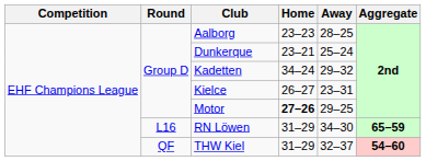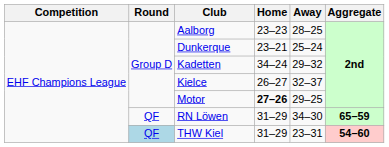 <table class="wikitable">
 <tr>
 <th>Competition</th>
 <th>Round</th>
 <th width="110">Club</th>
 <th>Home</th>
 <th>Away</th>
 <th>Aggregate</th>
 </tr>
 <tr>
 <td rowspan="7"><a href='#'>EHF Champions League</a></td>
 <td rowspan="5"><a href='#'>Group D</a></td>
 <td> <a href='#'>Aalborg</a></td>
 <td style="text-align:center;">23–23</td>
 <td style="text-align:center;">28–25</td>
 <td rowspan="5" style="text-align:center;" bgcolor="#ccffcc"><strong>2nd</strong></td>
 </tr>
 <tr>
 <td> <a href='#'>Dunkerque</a></td>
 <td style="text-align:center;">23–21</td>
 <td style="text-align:center;">25–24</td>
 </tr>
 <tr>
 <td> <a href='#'>Kadetten</a></td>
 <td style="text-align:center;">34–24</td>
 <td style="text-align:center;">29–32</td>
 </tr>
 <tr>
 <td> <a href='#'>Kielce</a></td>
 <td style="text-align:center;">26–27</td>
-<td style="text-align:center;">23–31</td>
+<td style="text-align:center;">32–37</td>
 </tr>
 <tr>
 <td> <a href='#'>Motor</a></td>
 <td style="text-align:center;"><strong>27–26</strong></td>
 <td style="text-align:center;">29–25</td>
 </tr>
 <tr>
-<td style="text-align:center;"><a href='#'>L16</a></td>
+<td style="text-align:center;"><a href='#'>QF</a></td>
 <td> <a href='#'>RN Löwen</a></td>
 <td style="text-align:center;">31–29</td>
 <td style="text-align:center;">34–30</td>
 <td style="text-align:center;" bgcolor="#ccffcc"><strong>65–59</strong></td>
 </tr>
 <tr>
-<td style="text-align:center;"><a href='#'>QF</a></td>
+<td style="background: lightblue; text-align:center;"><a href='#'>QF</a></td>
 <td> <a href='#'>THW Kiel</a></td>
 <td style="text-align:center;">31–29</td>
-<td style="text-align:center;">32–37</td>
+<td style="text-align:center;">23–31</td>
 <td style="text-align:center;" bgcolor="#ffcccc"><strong>54–60</strong></td>
 </tr>
 </table>
